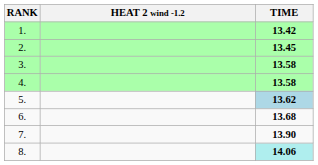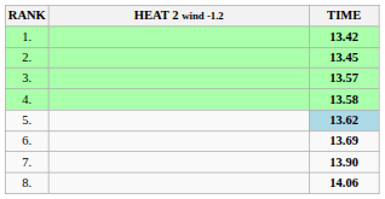 <table class="wikitable" style="border-collapse: collapse; font-size: 90%;">
 <tr>
 <th>RANK</th>
 <th style="width: 20em">HEAT 2 <small>wind -1.2</small></th>
 <th style="width: 5em">TIME</th>
 </tr>
 <tr style="background:#aaffaa;">
 <td align="center">1.</td>
 <td></td>
 <td align="center"><strong>13.42</strong></td>
 </tr>
 <tr style="background:#aaffaa;">
 <td align="center">2.</td>
 <td></td>
 <td align="center"><strong>13.45</strong></td>
 </tr>
 <tr style="background:#aaffaa;">
 <td align="center">3.</td>
 <td></td>
-<td align="center"><strong>13.58</strong></td>
+<td align="center"><strong>13.57</strong></td>
 </tr>
 <tr style="background:#aaffaa;">
 <td align="center">4.</td>
 <td></td>
 <td align="center"><strong>13.58</strong></td>
 </tr>
 <tr>
 <td align="center">5.</td>
 <td></td>
 <td align="center" style="background: lightblue;"><strong>13.62</strong></td>
 </tr>
 <tr>
 <td align="center">6.</td>
 <td></td>
-<td align="center"><strong>13.68</strong></td>
+<td align="center"><strong>13.69</strong></td>
 </tr>
 <tr>
 <td align="center">7.</td>
 <td></td>
 <td align="center"><strong>13.90</strong></td>
 </tr>
 <tr>
 <td align="center">8.</td>
 <td></td>
-<td align="center" style="background: paleturquoise;"><strong>14.06</strong></td>
+<td align="center"><strong>14.06</strong></td>
 </tr>
 </table>
